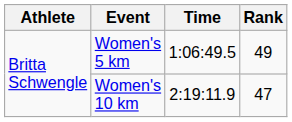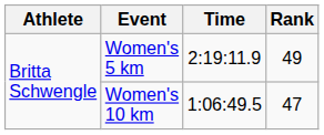 <table class="wikitable" style="text-align:center; font-size:90%; width:30%;">
 <tr>
 <th>Athlete</th>
 <th>Event</th>
 <th>Time</th>
 <th>Rank</th>
 </tr>
 <tr>
 <td align=left rowspan=2><a href='#'>Britta Schwengle</a></td>
 <td align=left><a href='#'>Women's 5 km</a></td>
-<td>1:06:49.5</td>
+<td>2:19:11.9</td>
 <td>49</td>
 </tr>
 <tr>
 <td align=left><a href='#'>Women's 10 km</a></td>
-<td>2:19:11.9</td>
+<td>1:06:49.5</td>
 <td>47</td>
 </tr>
 </table>
